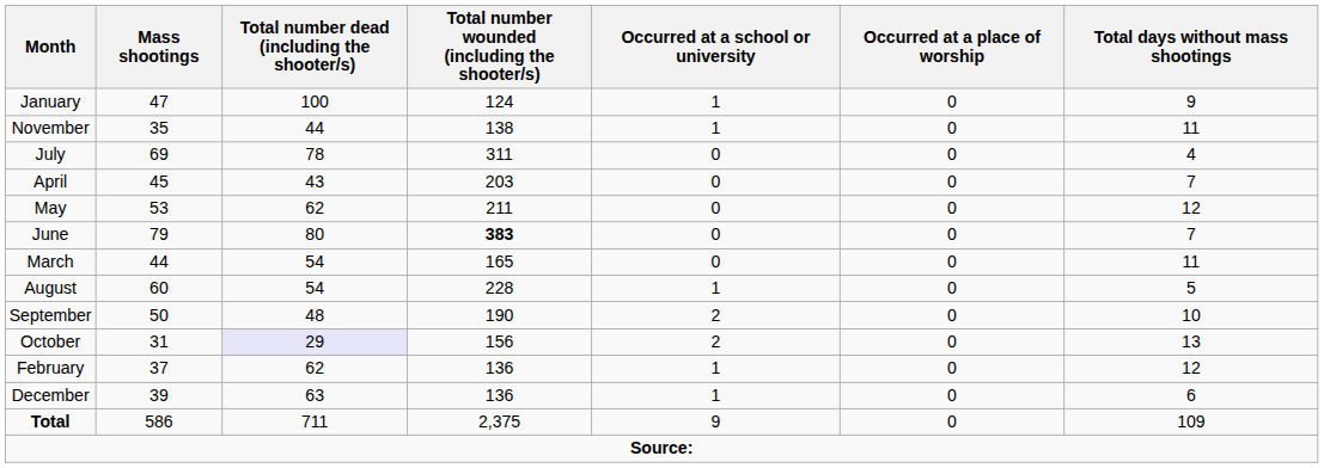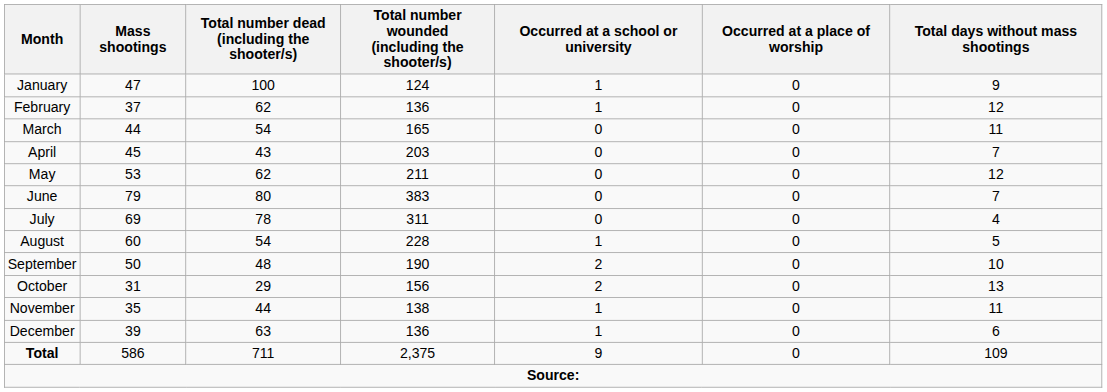 <table class="wikitable sortable mw-collapsible mw-datatable" style="text-align:center;">
 <tr>
 <th>Month</th>
 <th>Mass shootings</th>
 <th>Total number dead<br>(including the shooter/s)</th>
 <th>Total number wounded<br>(including the shooter/s)</th>
 <th>Occurred at a school or university</th>
 <th>Occurred at a place of worship</th>
 <th>Total days without mass shootings</th>
 </tr>
 <tr>
 <td>January</td>
 <td>47</td>
 <td>100</td>
 <td>124</td>
 <td>1</td>
 <td>0</td>
 <td>9</td>
 </tr>
 <tr>
-<td>November</td>
-<td>35</td>
-<td>44</td>
-<td>138</td>
+<td>February</td>
+<td>37</td>
+<td>62</td>
+<td>136</td>
 <td>1</td>
 <td>0</td>
-<td>11</td>
+<td>12</td>
 </tr>
 <tr>
-<td>July</td>
-<td>69</td>
-<td>78</td>
-<td>311</td>
+<td>March</td>
+<td>44</td>
+<td>54</td>
+<td>165</td>
 <td>0</td>
 <td>0</td>
-<td>4</td>
+<td>11</td>
 </tr>
 <tr>
 <td>April</td>
 <td>45</td>
 <td>43</td>
 <td>203</td>
 <td>0</td>
 <td>0</td>
 <td>7</td>
 </tr>
 <tr>
 <td>May</td>
 <td>53</td>
 <td>62</td>
 <td>211</td>
 <td>0</td>
 <td>0</td>
 <td>12</td>
 </tr>
 <tr>
 <td>June</td>
 <td>79</td>
 <td>80</td>
-<td><strong>383</strong></td>
+<td>383</td>
 <td>0</td>
 <td>0</td>
 <td>7</td>
 </tr>
 <tr>
-<td>March</td>
-<td>44</td>
-<td>54</td>
-<td>165</td>
+<td>July</td>
+<td>69</td>
+<td>78</td>
+<td>311</td>
 <td>0</td>
 <td>0</td>
-<td>11</td>
+<td>4</td>
 </tr>
 <tr>
 <td>August</td>
 <td>60</td>
 <td>54</td>
 <td>228</td>
 <td>1</td>
 <td>0</td>
 <td>5</td>
 </tr>
 <tr>
 <td>September</td>
 <td>50</td>
 <td>48</td>
 <td>190</td>
 <td>2</td>
 <td>0</td>
 <td>10</td>
 </tr>
 <tr>
 <td>October</td>
 <td>31</td>
-<td style="background: lavender;">29</td>
+<td>29</td>
 <td>156</td>
 <td>2</td>
 <td>0</td>
 <td>13</td>
 </tr>
 <tr>
-<td>February</td>
-<td>37</td>
-<td>62</td>
-<td>136</td>
+<td>November</td>
+<td>35</td>
+<td>44</td>
+<td>138</td>
 <td>1</td>
 <td>0</td>
-<td>12</td>
+<td>11</td>
 </tr>
 <tr>
 <td>December</td>
 <td>39</td>
 <td>63</td>
 <td>136</td>
 <td>1</td>
 <td>0</td>
 <td>6</td>
 </tr>
 <tr>
 <td><strong>Total</strong></td>
 <td>586</td>
 <td>711</td>
 <td>2,375</td>
 <td>9</td>
 <td>0</td>
 <td>109</td>
 </tr>
 <tr>
 <td colspan=7><strong>Source:</strong></td>
 </tr>
 </table>
